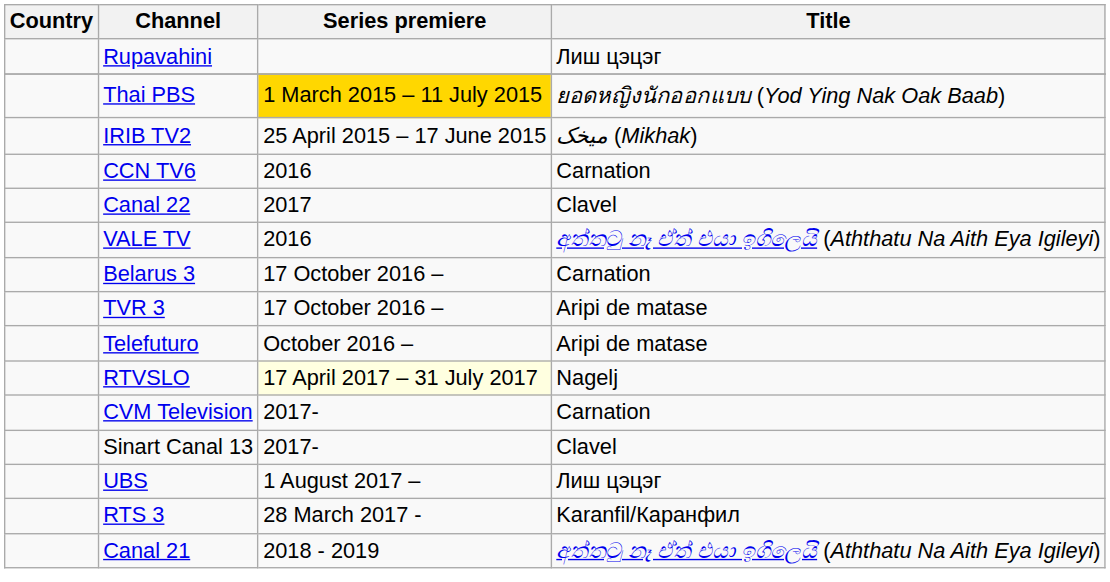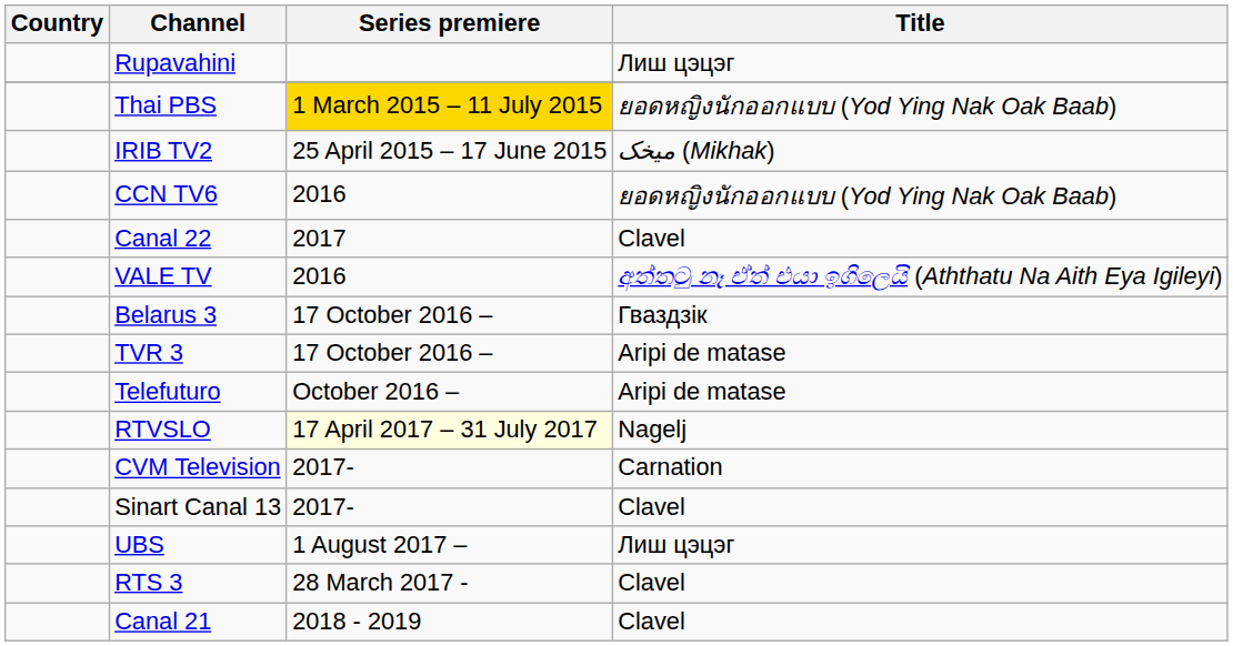 <table class="wikitable">
 <tr>
 <th>Country</th>
 <th>Channel</th>
 <th>Series premiere</th>
 <th>Title</th>
 </tr>
 <tr>
 <td></td>
 <td><a href='#'>Rupavahini</a></td>
 <td></td>
 <td>Лиш цэцэг</td>
 </tr>
 <tr>
 </tr>
 <tr>
 <td></td>
 <td><a href='#'>Thai PBS</a></td>
 <td style="background: gold;">1 March 2015 – 11 July 2015</td>
 <td><em>ยอดหญิงนักออกแบบ</em> (<em>Yod Ying Nak Oak Baab</em>)</td>
 </tr>
 <tr>
 <td></td>
 <td><a href='#'>IRIB TV2</a></td>
 <td>25 April 2015 – 17 June 2015</td>
 <td><em>میخک</em> (<em>Mikhak</em>)</td>
 </tr>
 <tr>
 <td></td>
 <td><a href='#'>CCN TV6</a></td>
 <td>2016</td>
-<td>Carnation</td>
+<td><em>ยอดหญิงนักออกแบบ</em> (<em>Yod Ying Nak Oak Baab</em>)</td>
 </tr>
 <tr>
 <td></td>
 <td><a href='#'>Canal 22</a></td>
 <td>2017</td>
 <td>Clavel</td>
 </tr>
 <tr>
 <td></td>
 <td><a href='#'>VALE TV</a></td>
 <td>2016</td>
 <td><em><a href='#'>අත්තටු නෑ ඒත් එයා ඉගිලෙයි</a></em> (<em>Aththatu Na Aith Eya Igileyi</em>)</td>
 </tr>
 <tr>
 <td></td>
 <td><a href='#'>Belarus 3</a></td>
 <td>17 October 2016 –</td>
-<td>Carnation</td>
+<td>Гваздзік</td>
 </tr>
 <tr>
 <td></td>
 <td><a href='#'>TVR 3</a></td>
 <td>17 October 2016 –</td>
 <td>Aripi de matase</td>
 </tr>
 <tr>
 <td></td>
 <td><a href='#'>Telefuturo</a></td>
 <td>October 2016 –</td>
 <td>Aripi de matase</td>
 </tr>
 <tr>
 <td></td>
 <td><a href='#'>RTVSLO</a></td>
 <td style="background: lightyellow;">17 April 2017 – 31 July 2017</td>
 <td>Nagelj</td>
 </tr>
 <tr>
 <td></td>
 <td><a href='#'>CVM Television</a></td>
 <td>2017-</td>
 <td>Carnation</td>
 </tr>
 <tr>
 <td></td>
 <td>Sinart Canal 13</td>
 <td>2017-</td>
 <td>Clavel</td>
 </tr>
 <tr>
 <td></td>
 <td><a href='#'>UBS</a></td>
 <td>1 August 2017 –</td>
 <td>Лиш цэцэг</td>
 </tr>
 <tr>
 <td></td>
 <td><a href='#'>RTS 3</a></td>
 <td>28 March 2017 -</td>
-<td>Karanfil/Каранфил</td>
+<td>Clavel</td>
 </tr>
 <tr>
 <td></td>
 <td><a href='#'>Canal 21</a></td>
 <td>2018 - 2019</td>
-<td><em><a href='#'>අත්තටු නෑ ඒත් එයා ඉගිලෙයි</a></em> (<em>Aththatu Na Aith Eya Igileyi</em>)</td>
+<td>Clavel</td>
 </tr>
 </table>
